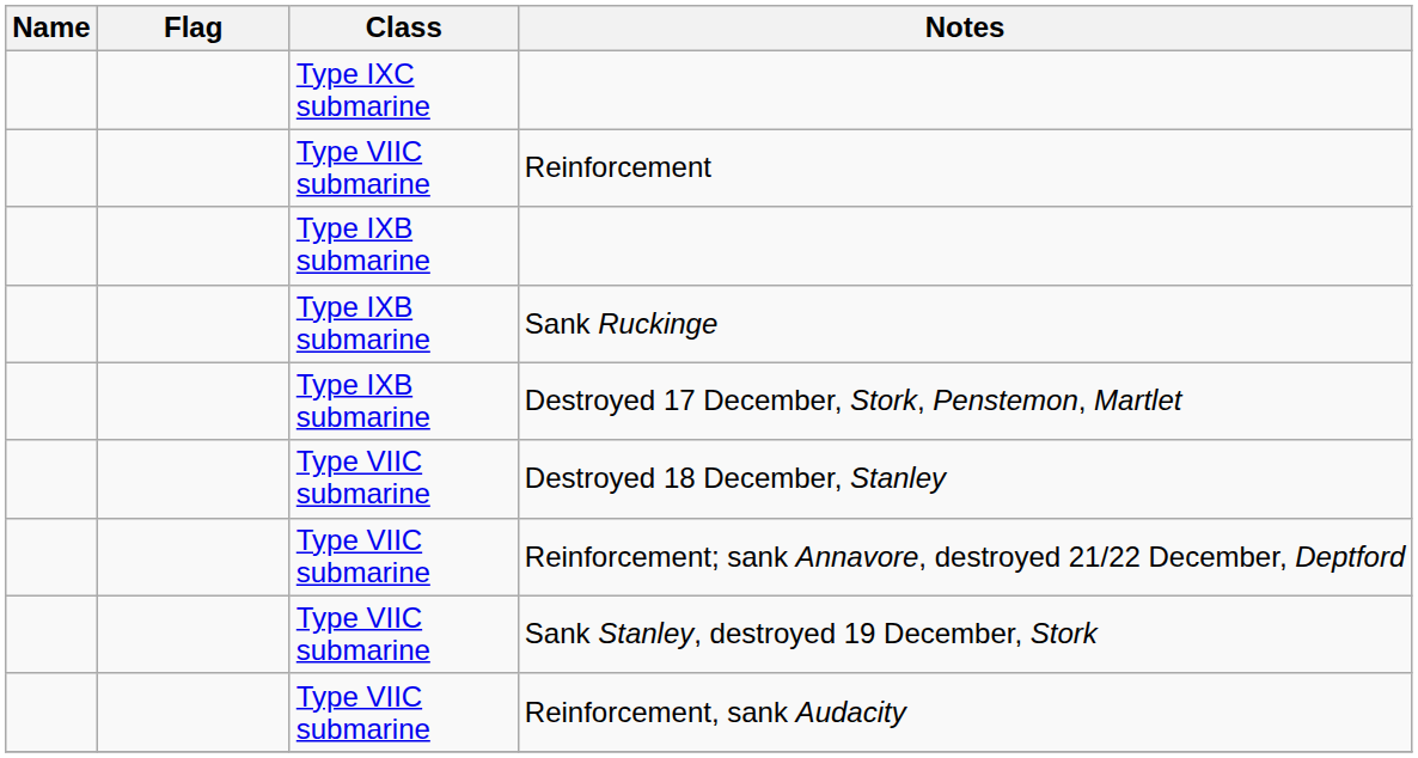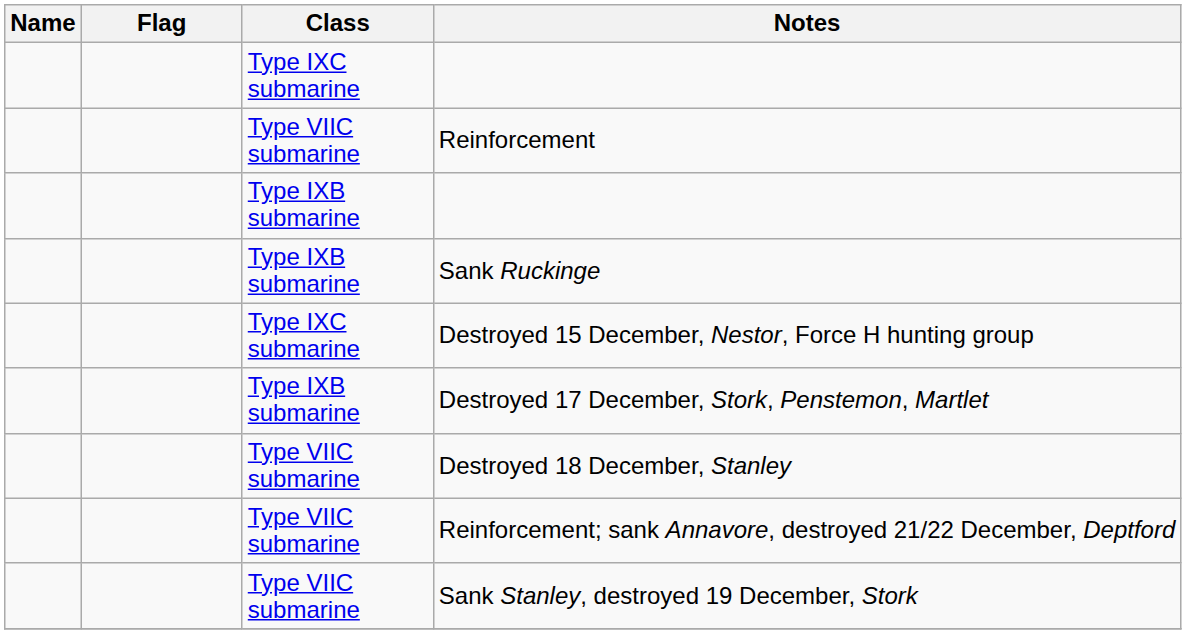 <table class="wikitable sortable">
 <tr>
 <th scope="col" width="40px">Name</th>
 <th scope="col" width="100px">Flag</th>
 <th scope="col" width="120px">Class</th>
 <th>Notes</th>
 </tr>
 <tr>
 <td align="left"></td>
 <td align="left"></td>
 <td align="left"><a href='#'>Type IXC submarine</a></td>
 <td align="left"></td>
 </tr>
 <tr>
 <td align="left"></td>
 <td align="left"></td>
 <td align="left"><a href='#'>Type VIIC submarine</a></td>
 <td align="left">Reinforcement</td>
 </tr>
 <tr>
 <td align="left"></td>
 <td align="left"></td>
 <td align="left"><a href='#'>Type IXB submarine</a></td>
 <td align="left"></td>
 </tr>
 <tr>
 <td align="left"></td>
 <td align="left"></td>
 <td align="left"><a href='#'>Type IXB submarine</a></td>
 <td align="left">Sank <em>Ruckinge</em></td>
 </tr>
 <tr>
 <td align="left"></td>
 <td align="left"></td>
+<td align="left"><a href='#'>Type IXC submarine</a></td>
+<td align="left">Destroyed 15 December, <em>Nestor</em>, Force H hunting group</td>
+</tr>
+<tr>
+<td align="left"></td>
+<td align="left"></td>
 <td align="left"><a href='#'>Type IXB submarine</a></td>
 <td align="left">Destroyed 17 December, <em>Stork</em>, <em>Penstemon</em>, <em>Martlet</em></td>
 </tr>
 <tr>
 <td align="left"></td>
 <td align="left"></td>
 <td align="left"><a href='#'>Type VIIC submarine</a></td>
 <td align="left">Destroyed 18 December, <em>Stanley</em></td>
 </tr>
 <tr>
 <td align="left"></td>
 <td align="left"></td>
 <td align="left"><a href='#'>Type VIIC submarine</a></td>
 <td align="left">Reinforcement; sank <em>Annavore</em>, destroyed 21/22 December, <em>Deptford</em></td>
 </tr>
 <tr>
 <td align="left"></td>
 <td align="left"></td>
 <td align="left"><a href='#'>Type VIIC submarine</a></td>
 <td align="left">Sank <em>Stanley</em>, destroyed 19 December, <em>Stork</em></td>
 </tr>
 <tr>
-<td align="left"></td>
-<td align="left"></td>
-<td align="left"><a href='#'>Type VIIC submarine</a></td>
-<td align="left">Reinforcement, sank <em>Audacity</em></td>
-</tr>
-<tr>
 </tr>
 </table>
